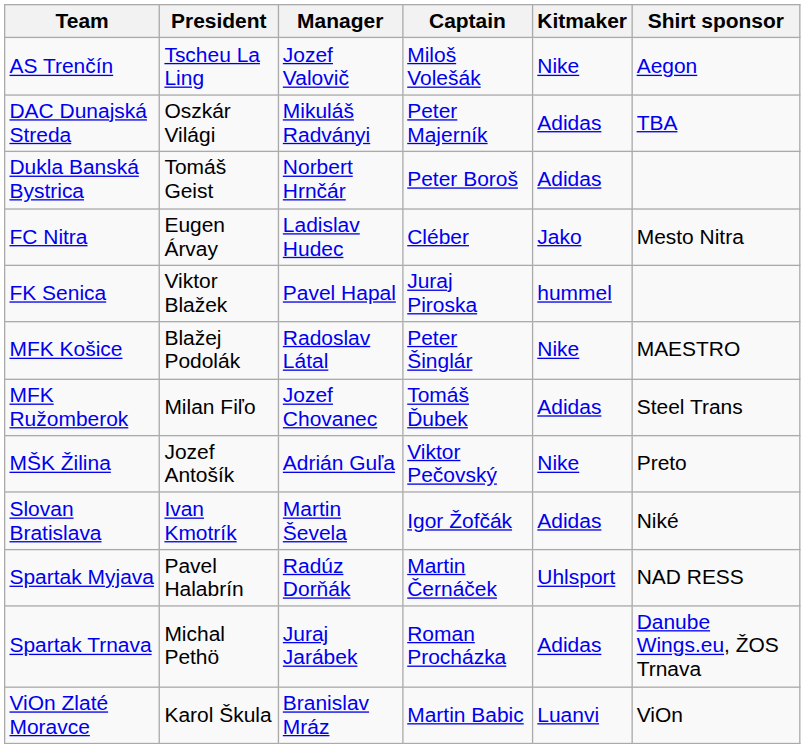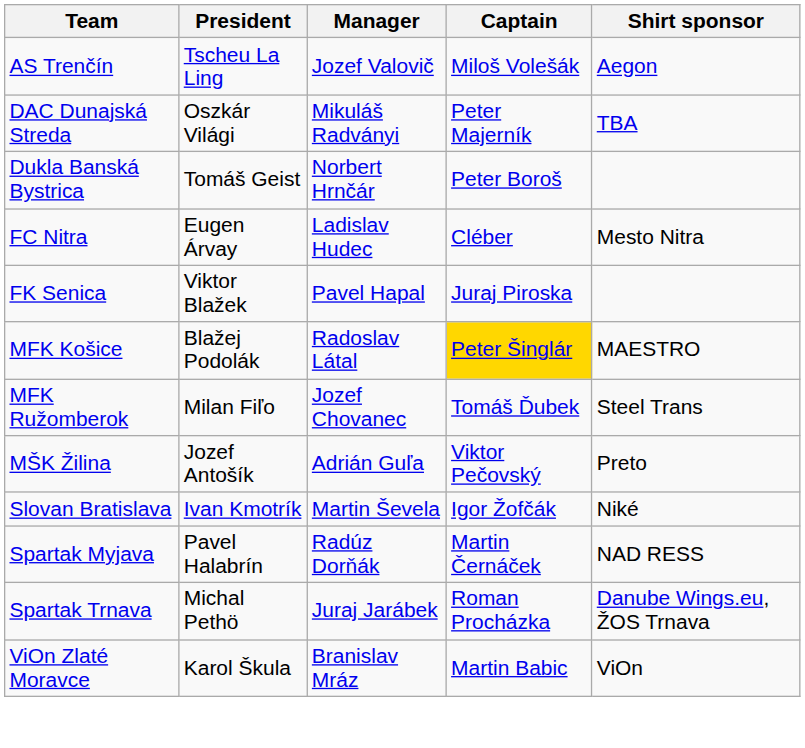 <table class="wikitable sortable" style="text-align: left;">
 <tr>
 <th>Team</th>
 <th>President</th>
 <th>Manager</th>
 <th>Captain</th>
-<th>Kitmaker</th>
 <th>Shirt sponsor</th>
 </tr>
 <tr>
 <td><a href='#'>AS Trenčín</a></td>
 <td><a href='#'>Tscheu La Ling</a></td>
 <td> <a href='#'>Jozef Valovič</a></td>
 <td><a href='#'>Miloš Volešák</a></td>
-<td><a href='#'>Nike</a></td>
 <td><a href='#'>Aegon</a></td>
 </tr>
 <tr>
 <td><a href='#'>DAC Dunajská Streda</a></td>
 <td>Oszkár Világi</td>
 <td> <a href='#'>Mikuláš Radványi</a></td>
 <td><a href='#'>Peter Majerník</a></td>
-<td><a href='#'>Adidas</a></td>
 <td><a href='#'>TBA</a></td>
 </tr>
 <tr>
 <td><a href='#'>Dukla Banská Bystrica</a></td>
 <td>Tomáš Geist</td>
 <td> <a href='#'>Norbert Hrnčár</a></td>
 <td><a href='#'>Peter Boroš</a></td>
-<td><a href='#'>Adidas</a></td>
 <td></td>
 </tr>
 <tr>
 <td><a href='#'>FC Nitra</a></td>
 <td>Eugen Árvay</td>
 <td> <a href='#'>Ladislav Hudec</a></td>
 <td><a href='#'>Cléber</a></td>
-<td><a href='#'>Jako</a></td>
 <td>Mesto Nitra</td>
 </tr>
 <tr>
 <td><a href='#'>FK Senica</a></td>
 <td>Viktor Blažek</td>
 <td> <a href='#'>Pavel Hapal</a></td>
 <td><a href='#'>Juraj Piroska</a></td>
-<td><a href='#'>hummel</a></td>
 <td></td>
 </tr>
 <tr>
 <td><a href='#'>MFK Košice</a></td>
 <td>Blažej Podolák</td>
 <td> <a href='#'>Radoslav Látal</a></td>
-<td><a href='#'>Peter Šinglár</a></td>
-<td><a href='#'>Nike</a></td>
+<td style="background: gold;"><a href='#'>Peter Šinglár</a></td>
 <td>MAESTRO</td>
 </tr>
 <tr>
 <td><a href='#'>MFK Ružomberok</a></td>
 <td>Milan Fiľo</td>
 <td> <a href='#'>Jozef Chovanec</a></td>
 <td><a href='#'>Tomáš Ďubek</a></td>
-<td><a href='#'>Adidas</a></td>
 <td>Steel Trans</td>
 </tr>
 <tr>
 <td><a href='#'>MŠK Žilina</a></td>
 <td>Jozef Antošík</td>
 <td> <a href='#'>Adrián Guľa</a></td>
 <td><a href='#'>Viktor Pečovský</a></td>
-<td><a href='#'>Nike</a></td>
 <td>Preto</td>
 </tr>
 <tr>
 <td><a href='#'>Slovan Bratislava</a></td>
 <td><a href='#'>Ivan Kmotrík</a></td>
 <td> <a href='#'>Martin Ševela</a></td>
 <td><a href='#'>Igor Žofčák</a></td>
-<td><a href='#'>Adidas</a></td>
 <td>Niké</td>
 </tr>
 <tr>
 <td><a href='#'>Spartak Myjava</a></td>
 <td>Pavel Halabrín</td>
 <td> <a href='#'>Radúz Dorňák</a></td>
 <td><a href='#'>Martin Černáček</a></td>
-<td><a href='#'>Uhlsport</a></td>
 <td>NAD RESS</td>
 </tr>
 <tr>
 <td><a href='#'>Spartak Trnava</a></td>
 <td>Michal Pethö</td>
 <td> <a href='#'>Juraj Jarábek</a></td>
 <td><a href='#'>Roman Procházka</a></td>
-<td><a href='#'>Adidas</a></td>
 <td><a href='#'>Danube Wings.eu</a>, ŽOS Trnava</td>
 </tr>
 <tr>
 <td><a href='#'>ViOn Zlaté Moravce</a></td>
 <td>Karol Škula</td>
 <td> <a href='#'>Branislav Mráz</a></td>
 <td><a href='#'>Martin Babic</a></td>
-<td><a href='#'>Luanvi</a></td>
 <td>ViOn</td>
 </tr>
 </table>
